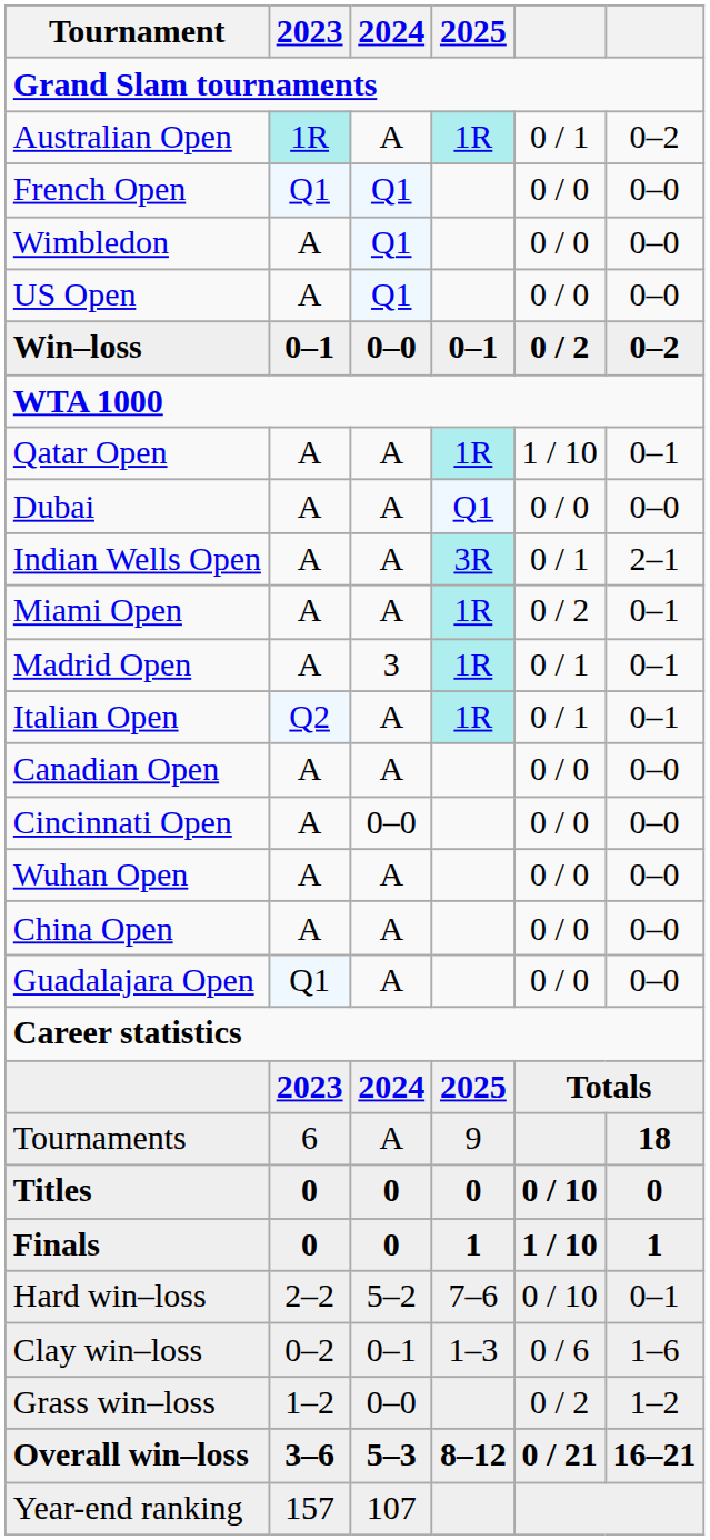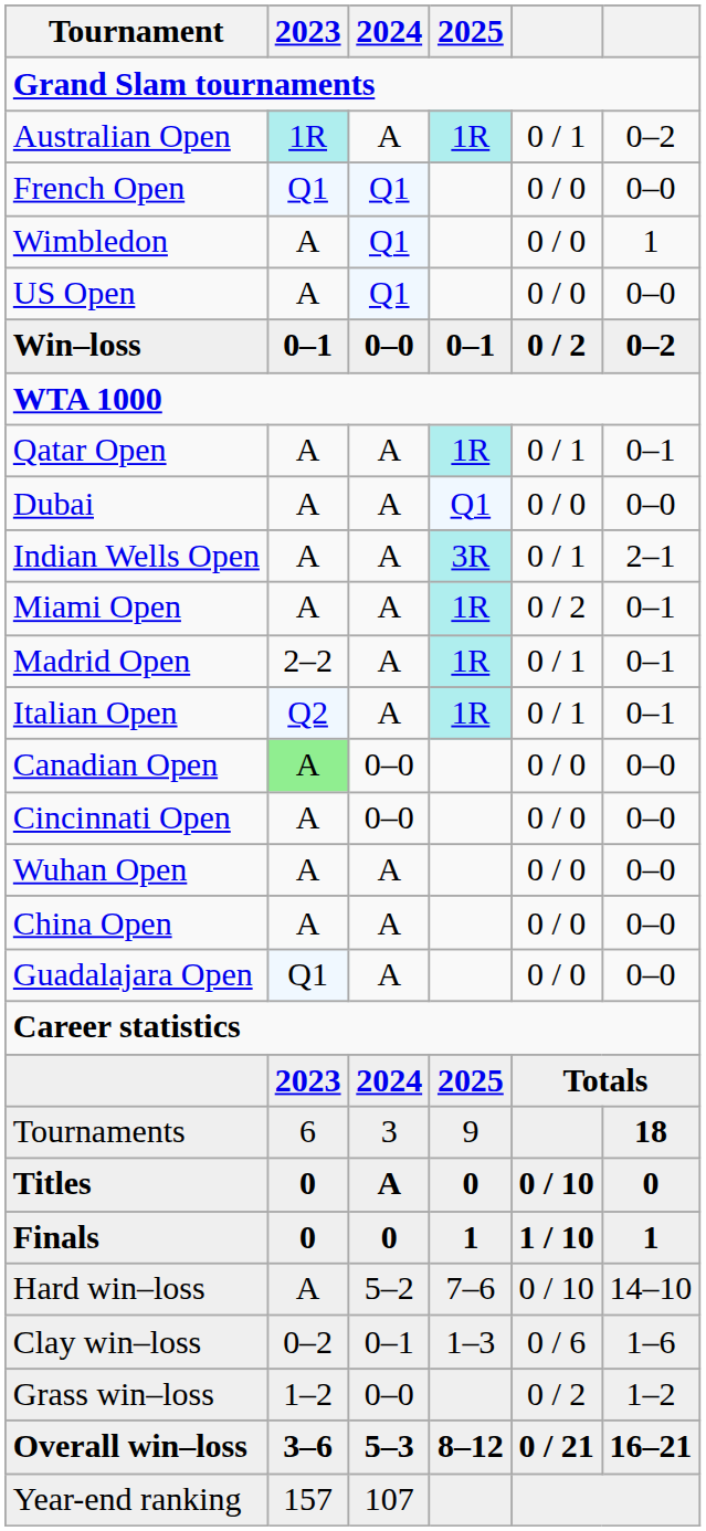 <table class="wikitable" style="text-align:center">
 <tr>
 <th>Tournament</th>
 <th><a href='#'>2023</a></th>
 <th><a href='#'>2024</a></th>
 <th><a href='#'>2025</a></th>
 <th></th>
 <th></th>
 </tr>
 <tr>
 <td colspan="6" align="left"><strong><a href='#'>Grand Slam tournaments</a></strong></td>
 </tr>
 <tr>
 <td align="left"><a href='#'>Australian Open</a></td>
 <td bgcolor=afeeee><a href='#'>1R</a></td>
 <td>A</td>
 <td bgcolor=afeeee><a href='#'>1R</a></td>
 <td>0 / 1</td>
 <td>0–2</td>
 </tr>
 <tr>
 <td align="left"><a href='#'>French Open</a></td>
 <td bgcolor=f0f8ff><a href='#'>Q1</a></td>
 <td bgcolor=f0f8ff><a href='#'>Q1</a></td>
 <td></td>
 <td>0 / 0</td>
 <td>0–0</td>
 </tr>
 <tr>
 <td align="left"><a href='#'>Wimbledon</a></td>
 <td>A</td>
 <td bgcolor=f0f8ff><a href='#'>Q1</a></td>
 <td></td>
 <td>0 / 0</td>
-<td>0–0</td>
+<td>1</td>
 </tr>
 <tr>
 <td align="left"><a href='#'>US Open</a></td>
 <td>A</td>
 <td bgcolor=f0f8ff><a href='#'>Q1</a></td>
 <td></td>
 <td>0 / 0</td>
 <td>0–0</td>
 </tr>
 <tr style="background:#efefef;font-weight:bold">
 <td align="left">Win–loss</td>
 <td>0–1</td>
 <td>0–0</td>
 <td>0–1</td>
 <td>0 / 2</td>
 <td>0–2</td>
 </tr>
 <tr>
 <td colspan="6" align="left"><strong><a href='#'>WTA 1000</a></strong></td>
 </tr>
 <tr>
 <td align="left"><a href='#'>Qatar Open</a></td>
 <td>A</td>
 <td>A</td>
 <td bgcolor="afeeee"><a href='#'>1R</a></td>
-<td>1 / 10</td>
+<td>0 / 1</td>
 <td>0–1</td>
 </tr>
 <tr>
 <td align="left"><a href='#'>Dubai</a></td>
 <td>A</td>
 <td>A</td>
 <td bgcolor="f0f8ff"><a href='#'>Q1</a></td>
 <td>0 / 0</td>
 <td>0–0</td>
 </tr>
 <tr>
 <td align="left"><a href='#'>Indian Wells Open</a></td>
 <td>A</td>
 <td>A</td>
 <td bgcolor="afeeee"><a href='#'>3R</a></td>
 <td>0 / 1</td>
 <td>2–1</td>
 </tr>
 <tr>
 <td align="left"><a href='#'>Miami Open</a></td>
 <td>A</td>
 <td>A</td>
 <td bgcolor="afeeee"><a href='#'>1R</a></td>
 <td>0 / 2</td>
 <td>0–1</td>
 </tr>
 <tr>
 <td align="left"><a href='#'>Madrid Open</a></td>
+<td>2–2</td>
 <td>A</td>
-<td>3</td>
 <td bgcolor="afeeee"><a href='#'>1R</a></td>
 <td>0 / 1</td>
 <td>0–1</td>
 </tr>
 <tr>
 <td align="left"><a href='#'>Italian Open</a></td>
 <td bgcolor=f0f8ff><a href='#'>Q2</a></td>
 <td>A</td>
 <td bgcolor="afeeee"><a href='#'>1R</a></td>
 <td>0 / 1</td>
 <td>0–1</td>
 </tr>
 <tr>
 <td align="left"><a href='#'>Canadian Open</a></td>
-<td>A</td>
-<td>A</td>
+<td style="background: lightgreen;">A</td>
+<td>0–0</td>
 <td></td>
 <td>0 / 0</td>
 <td>0–0</td>
 </tr>
 <tr>
 <td align="left"><a href='#'>Cincinnati Open</a></td>
 <td>A</td>
 <td>0–0</td>
 <td></td>
 <td>0 / 0</td>
 <td>0–0</td>
 </tr>
 <tr>
 <td align="left"><a href='#'>Wuhan Open</a></td>
 <td>A</td>
 <td>A</td>
 <td></td>
 <td>0 / 0</td>
 <td>0–0</td>
 </tr>
 <tr>
 <td align="left"><a href='#'>China Open</a></td>
 <td>A</td>
 <td>A</td>
 <td></td>
 <td>0 / 0</td>
 <td>0–0</td>
 </tr>
 <tr>
 <td align="left"><a href='#'>Guadalajara Open</a></td>
 <td bgcolor=f0f8ff>Q1</td>
 <td>A</td>
 <td></td>
 <td>0 / 0</td>
 <td>0–0</td>
 </tr>
 <tr>
 <td colspan="6" align="left"><strong>Career statistics</strong></td>
 </tr>
 <tr style="background:#efefef;font-weight:bold">
 <td></td>
 <td><a href='#'>2023</a></td>
 <td><a href='#'>2024</a></td>
 <td><a href='#'>2025</a></td>
 <td colspan=2>Totals</td>
 </tr>
 <tr bgcolor="efefef">
 <td align="left">Tournaments</td>
 <td>6</td>
-<td>A</td>
+<td>3</td>
 <td>9</td>
 <td></td>
 <td><strong>18</strong></td>
 </tr>
 <tr style="background:#efefef;font-weight:bold">
 <td align="left">Titles</td>
 <td>0</td>
-<td>0</td>
+<td>A</td>
 <td>0</td>
 <td>0 / 10</td>
 <td>0</td>
 </tr>
 <tr style="background:#efefef;font-weight:bold">
 <td align="left">Finals</td>
 <td>0</td>
 <td>0</td>
 <td>1</td>
 <td>1 / 10</td>
 <td>1</td>
 </tr>
 <tr bgcolor="efefef">
 <td align="left">Hard win–loss</td>
-<td>2–2</td>
+<td>A</td>
 <td>5–2</td>
 <td>7–6</td>
 <td>0 / 10</td>
-<td>0–1</td>
+<td>14–10</td>
 </tr>
 <tr bgcolor="efefef">
 <td align="left">Clay win–loss</td>
 <td>0–2</td>
 <td>0–1</td>
 <td>1–3</td>
 <td>0 / 6</td>
 <td>1–6</td>
 </tr>
 <tr bgcolor="efefef">
 <td align="left">Grass win–loss</td>
 <td>1–2</td>
 <td>0–0</td>
 <td></td>
 <td>0 / 2</td>
 <td>1–2</td>
 </tr>
 <tr style="background:#efefef;font-weight:bold">
 <td align="left">Overall win–loss</td>
 <td>3–6</td>
 <td>5–3</td>
 <td>8–12</td>
 <td>0 / 21</td>
 <td>16–21</td>
 </tr>
 <tr bgcolor="efefef">
 <td align="left">Year-end ranking</td>
 <td>157</td>
 <td>107</td>
 <td></td>
 <td colspan="3"></td>
 </tr>
 </table>
